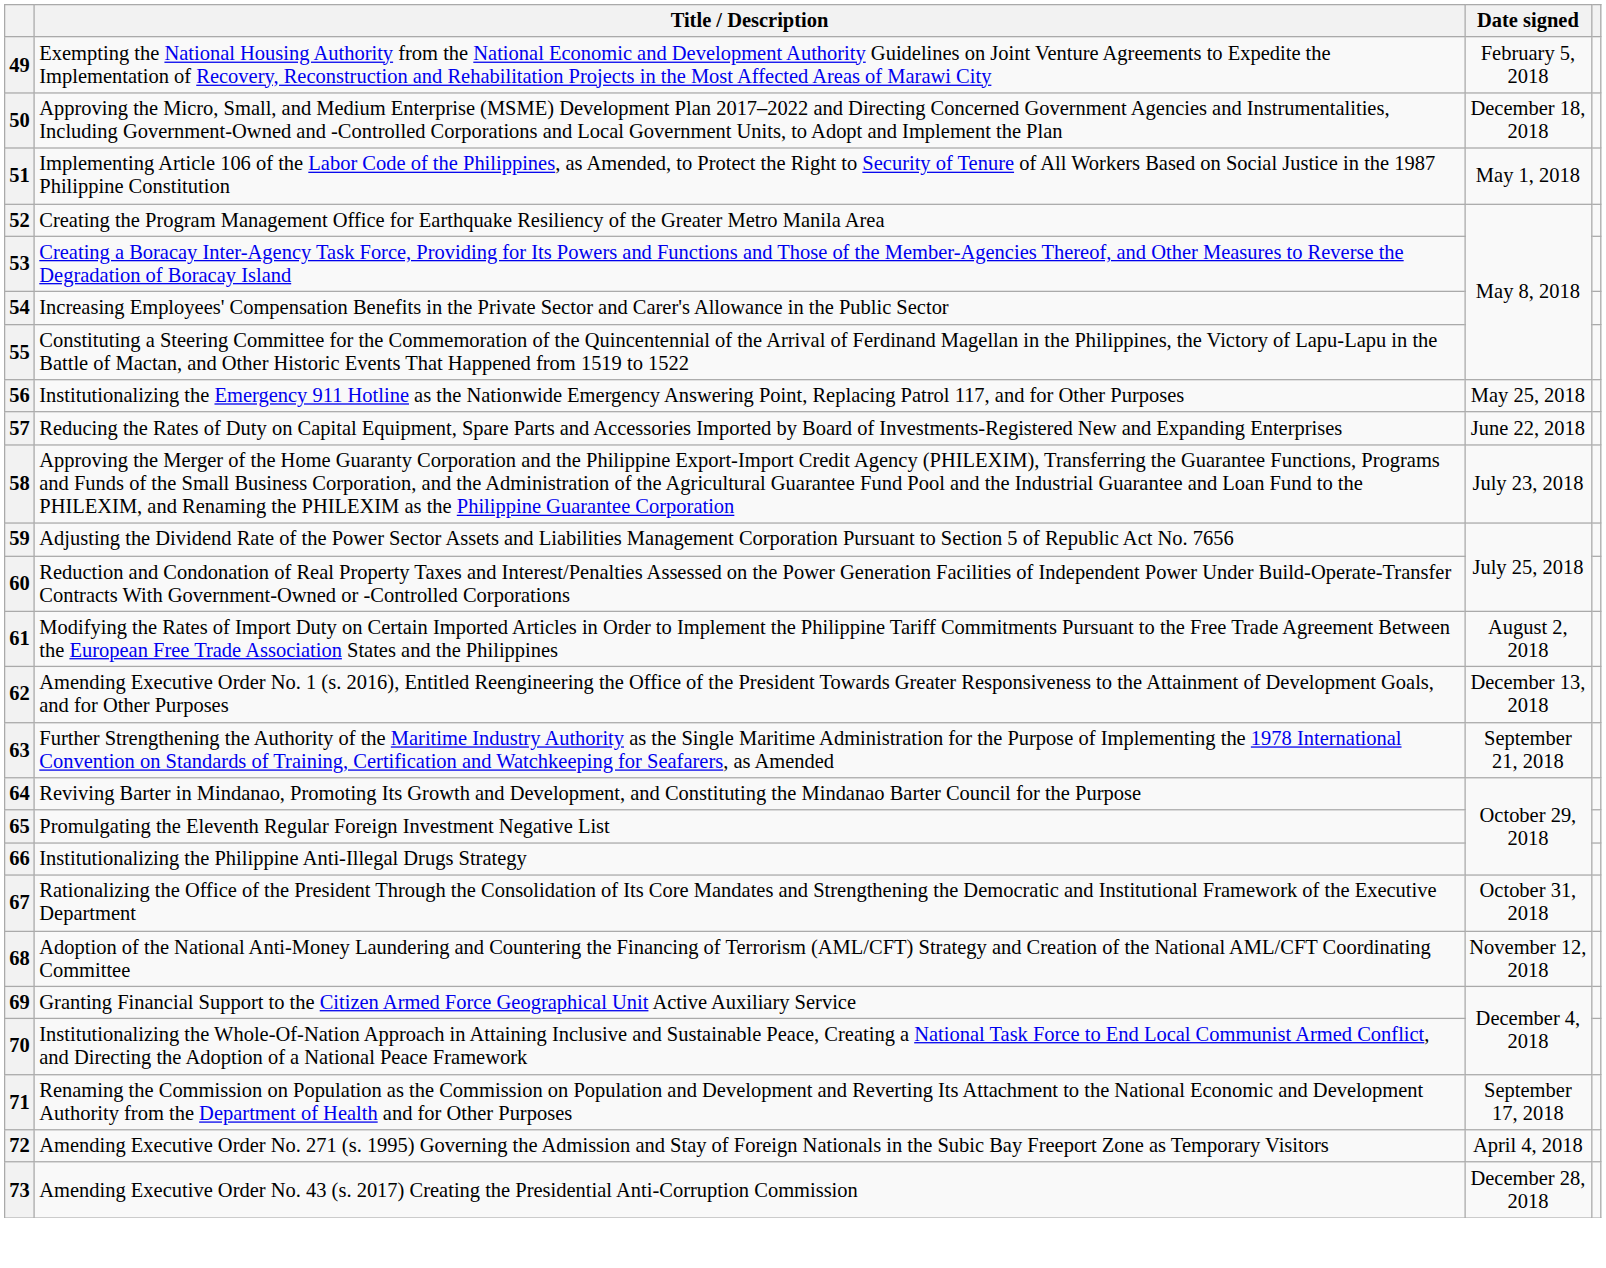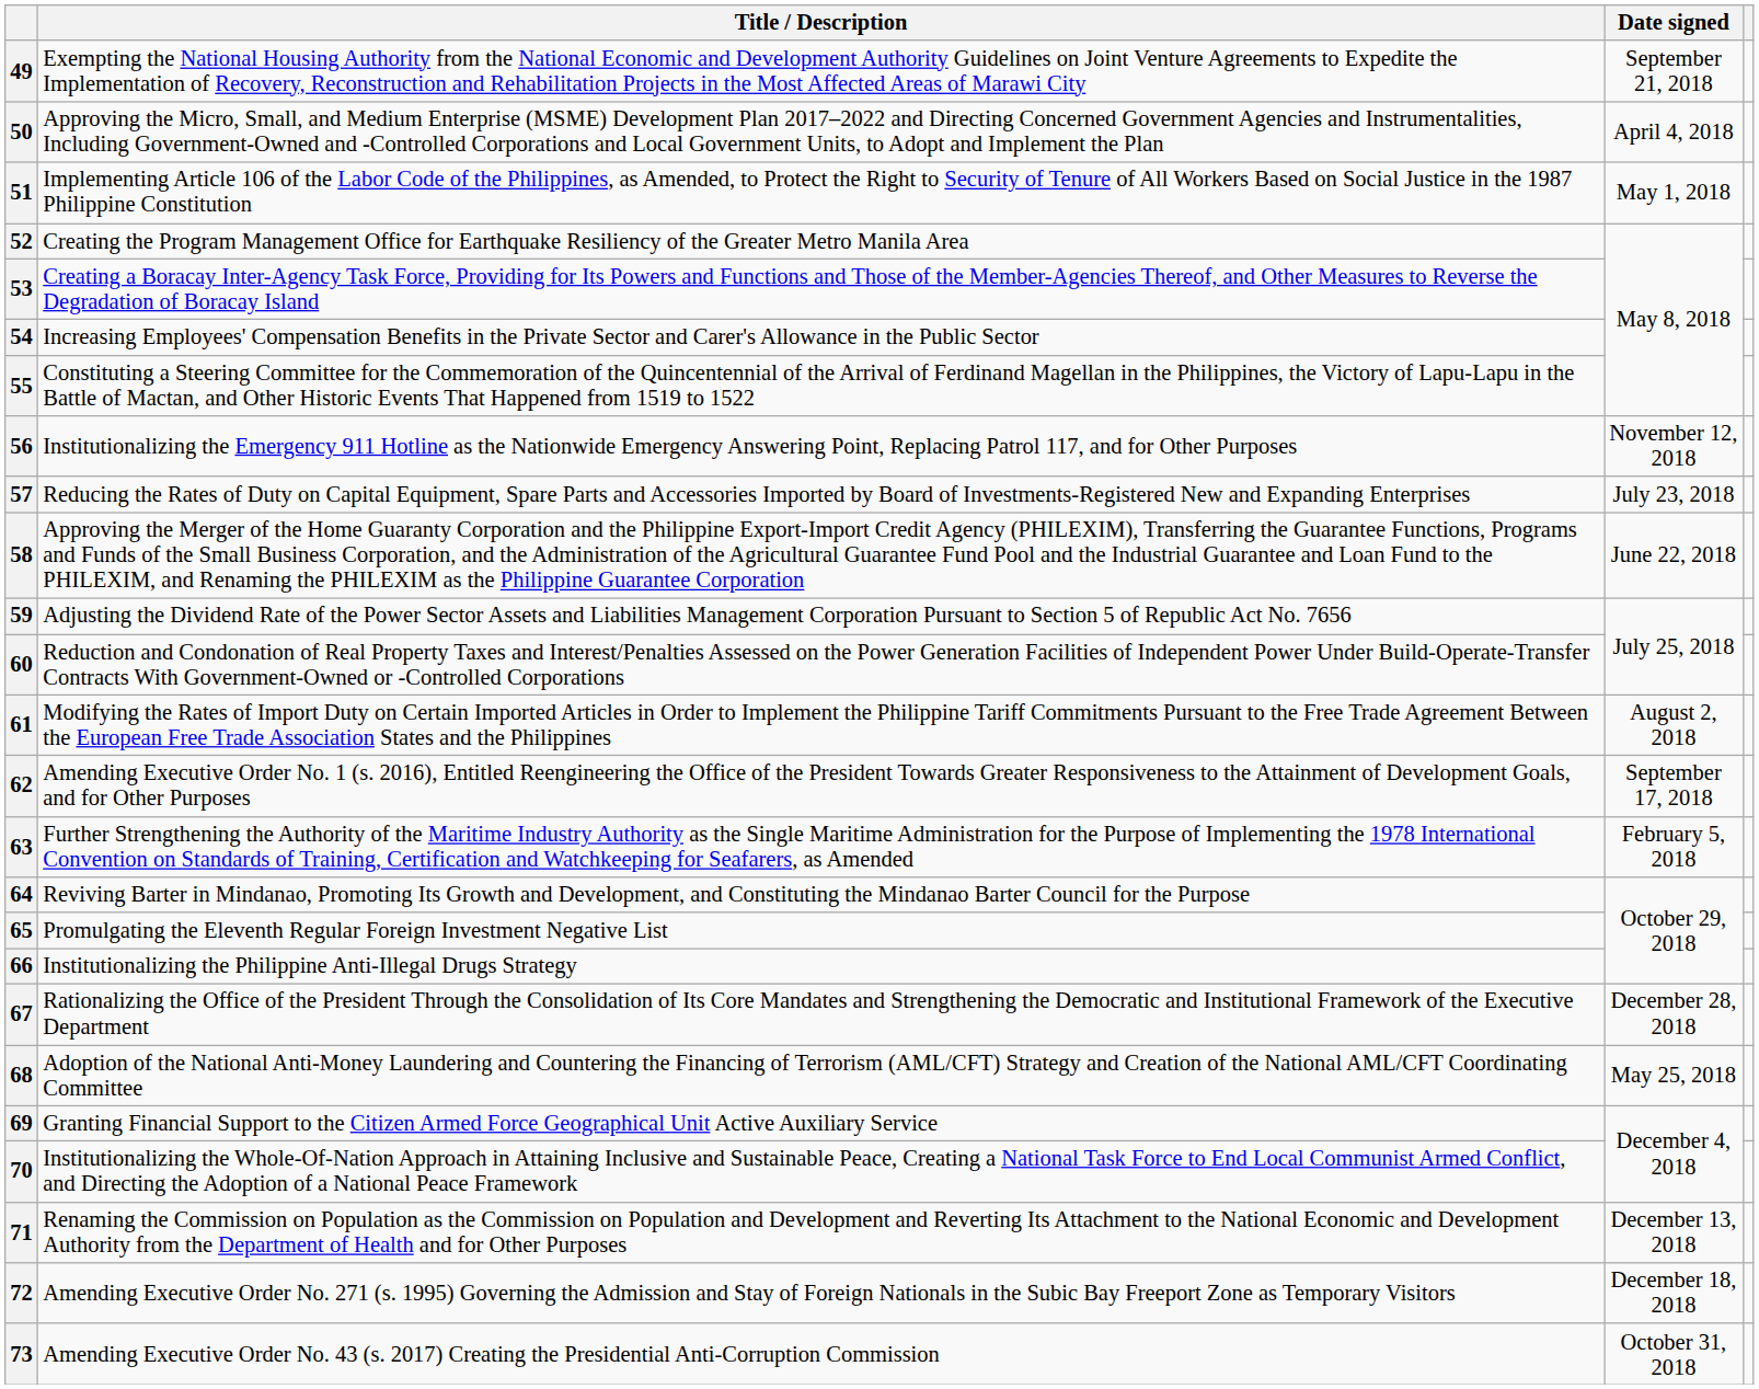 <table class="wikitable sortable" style="text-align:center;">
 <tr>
 <th scope="col"></th>
 <th scope="col">Title / Description</th>
 <th scope="col">Date signed</th>
 <th scope="col" class="unsortable"></th>
 </tr>
 <tr>
 <th scope="row">49</th>
 <td style="text-align:left;">Exempting the <a href='#'>National Housing Authority</a> from the <a href='#'>National Economic and Development Authority</a> Guidelines on Joint Venture Agreements to Expedite the Implementation of <a href='#'>Recovery, Reconstruction and Rehabilitation Projects in the Most Affected Areas of Marawi City</a></td>
-<td>February 5, 2018</td>
+<td>September 21, 2018</td>
 <td></td>
 </tr>
 <tr>
 <th scope="row">50</th>
 <td style="text-align:left;">Approving the Micro, Small, and Medium Enterprise (MSME) Development Plan 2017–2022 and Directing Concerned Government Agencies and Instrumentalities, Including Government-Owned and -Controlled Corporations and Local Government Units, to Adopt and Implement the Plan</td>
-<td>December 18, 2018</td>
+<td>April 4, 2018</td>
 <td></td>
 </tr>
 <tr>
 <th scope="row">51</th>
 <td style="text-align:left;">Implementing Article 106 of the <a href='#'>Labor Code of the Philippines</a>, as Amended, to Protect the Right to <a href='#'>Security of Tenure</a> of All Workers Based on Social Justice in the 1987 Philippine Constitution</td>
 <td>May 1, 2018</td>
 <td></td>
 </tr>
 <tr>
 <th scope="row">52</th>
 <td style="text-align:left;">Creating the Program Management Office for Earthquake Resiliency of the Greater Metro Manila Area</td>
 <td rowspan="4">May 8, 2018</td>
 <td></td>
 </tr>
 <tr>
 <th scope="row">53</th>
 <td style="text-align:left;"><a href='#'>Creating a Boracay Inter-Agency Task Force, Providing for Its Powers and Functions and Those of the Member-Agencies Thereof, and Other Measures to Reverse the Degradation of Boracay Island</a></td>
 <td></td>
 </tr>
 <tr>
 <th scope="row">54</th>
 <td style="text-align:left;">Increasing Employees' Compensation Benefits in the Private Sector and Carer's Allowance in the Public Sector</td>
 <td></td>
 </tr>
 <tr>
 <th scope="row">55</th>
 <td style="text-align:left;">Constituting a Steering Committee for the Commemoration of the Quincentennial of the Arrival of Ferdinand Magellan in the Philippines, the Victory of Lapu-Lapu in the Battle of Mactan, and Other Historic Events That Happened from 1519 to 1522</td>
 <td></td>
 </tr>
 <tr>
 <th scope="row">56</th>
 <td style="text-align:left;">Institutionalizing the <a href='#'>Emergency 911 Hotline</a> as the Nationwide Emergency Answering Point, Replacing Patrol 117, and for Other Purposes</td>
-<td>May 25, 2018</td>
+<td>November 12, 2018</td>
 <td></td>
 </tr>
 <tr>
 <th scope="row">57</th>
 <td style="text-align:left;">Reducing the Rates of Duty on Capital Equipment, Spare Parts and Accessories Imported by Board of Investments-Registered New and Expanding Enterprises</td>
-<td>June 22, 2018</td>
+<td>July 23, 2018</td>
 <td></td>
 </tr>
 <tr>
 <th scope="row">58</th>
 <td style="text-align:left;">Approving the Merger of the Home Guaranty Corporation and the Philippine Export-Import Credit Agency (PHILEXIM), Transferring the Guarantee Functions, Programs and Funds of the Small Business Corporation, and the Administration of the Agricultural Guarantee Fund Pool and the Industrial Guarantee and Loan Fund to the PHILEXIM, and Renaming the PHILEXIM as the <a href='#'>Philippine Guarantee Corporation</a></td>
-<td>July 23, 2018</td>
+<td>June 22, 2018</td>
 <td></td>
 </tr>
 <tr>
 <th scope="row">59</th>
 <td style="text-align:left;">Adjusting the Dividend Rate of the Power Sector Assets and Liabilities Management Corporation Pursuant to Section 5 of Republic Act No. 7656</td>
 <td rowspan="2">July 25, 2018</td>
 <td></td>
 </tr>
 <tr>
 <th scope="row">60</th>
 <td style="text-align:left;">Reduction and Condonation of Real Property Taxes and Interest/Penalties Assessed on the Power Generation Facilities of Independent Power Under Build-Operate-Transfer Contracts With Government-Owned or -Controlled Corporations</td>
 <td></td>
 </tr>
 <tr>
 <th scope="row">61</th>
 <td style="text-align:left;">Modifying the Rates of Import Duty on Certain Imported Articles in Order to Implement the Philippine Tariff Commitments Pursuant to the Free Trade Agreement Between the <a href='#'>European Free Trade Association</a> States and the Philippines</td>
 <td>August 2, 2018</td>
 <td></td>
 </tr>
 <tr>
 <th scope="row">62</th>
 <td style="text-align:left;">Amending Executive Order No. 1 (s. 2016), Entitled Reengineering the Office of the President Towards Greater Responsiveness to the Attainment of Development Goals, and for Other Purposes</td>
-<td>December 13, 2018</td>
+<td>September 17, 2018</td>
 <td></td>
 </tr>
 <tr>
 <th scope="row">63</th>
 <td style="text-align:left;">Further Strengthening the Authority of the <a href='#'>Maritime Industry Authority</a> as the Single Maritime Administration for the Purpose of Implementing the <a href='#'>1978 International Convention on Standards of Training, Certification and Watchkeeping for Seafarers</a>, as Amended</td>
-<td>September 21, 2018</td>
+<td>February 5, 2018</td>
 <td></td>
 </tr>
 <tr>
 <th scope="row">64</th>
 <td style="text-align:left;">Reviving Barter in Mindanao, Promoting Its Growth and Development, and Constituting the Mindanao Barter Council for the Purpose</td>
 <td rowspan="3">October 29, 2018</td>
 <td></td>
 </tr>
 <tr>
 <th scope="row">65</th>
 <td style="text-align:left;">Promulgating the Eleventh Regular Foreign Investment Negative List</td>
 <td></td>
 </tr>
 <tr>
 <th scope="row">66</th>
 <td style="text-align:left;">Institutionalizing the Philippine Anti-Illegal Drugs Strategy</td>
 <td></td>
 </tr>
 <tr>
 <th scope="row">67</th>
 <td style="text-align:left;">Rationalizing the Office of the President Through the Consolidation of Its Core Mandates and Strengthening the Democratic and Institutional Framework of the Executive Department</td>
-<td>October 31, 2018</td>
+<td>December 28, 2018</td>
 <td></td>
 </tr>
 <tr>
 <th scope="row">68</th>
 <td style="text-align:left;">Adoption of the National Anti-Money Laundering and Countering the Financing of Terrorism (AML/CFT) Strategy and Creation of the National AML/CFT Coordinating Committee</td>
-<td>November 12, 2018</td>
+<td>May 25, 2018</td>
 <td></td>
 </tr>
 <tr>
 <th scope="row">69</th>
 <td style="text-align:left;">Granting Financial Support to the <a href='#'>Citizen Armed Force Geographical Unit</a> Active Auxiliary Service</td>
 <td rowspan="2">December 4, 2018</td>
 <td></td>
 </tr>
 <tr>
 <th scope="row">70</th>
 <td style="text-align:left;">Institutionalizing the Whole-Of-Nation Approach in Attaining Inclusive and Sustainable Peace, Creating a <a href='#'>National Task Force to End Local Communist Armed Conflict</a>, and Directing the Adoption of a National Peace Framework</td>
 <td></td>
 </tr>
 <tr>
 <th scope="row">71</th>
 <td style="text-align:left;">Renaming the Commission on Population as the Commission on Population and Development and Reverting Its Attachment to the National Economic and Development Authority from the <a href='#'>Department of Health</a> and for Other Purposes</td>
-<td>September 17, 2018</td>
+<td>December 13, 2018</td>
 <td></td>
 </tr>
 <tr>
 <th scope="row">72</th>
 <td style="text-align:left;">Amending Executive Order No. 271 (s. 1995) Governing the Admission and Stay of Foreign Nationals in the Subic Bay Freeport Zone as Temporary Visitors</td>
-<td>April 4, 2018</td>
+<td>December 18, 2018</td>
 <td></td>
 </tr>
 <tr>
 <th scope="row">73</th>
 <td style="text-align:left;">Amending Executive Order No. 43 (s. 2017) Creating the Presidential Anti-Corruption Commission</td>
-<td>December 28, 2018</td>
+<td>October 31, 2018</td>
 <td></td>
 </tr>
 </table>
